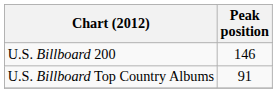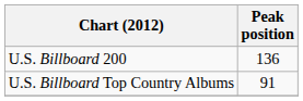 <table class="wikitable">
 <tr>
 <th>Chart (2012)</th>
 <th>Peak<br>position</th>
 </tr>
 <tr>
 <td>U.S. <em>Billboard</em> 200</td>
-<td align="center">146</td>
+<td align="center">136</td>
 </tr>
 <tr>
 <td>U.S. <em>Billboard</em> Top Country Albums</td>
 <td align="center">91</td>
 </tr>
 <tr>
 </tr>
 </table>
